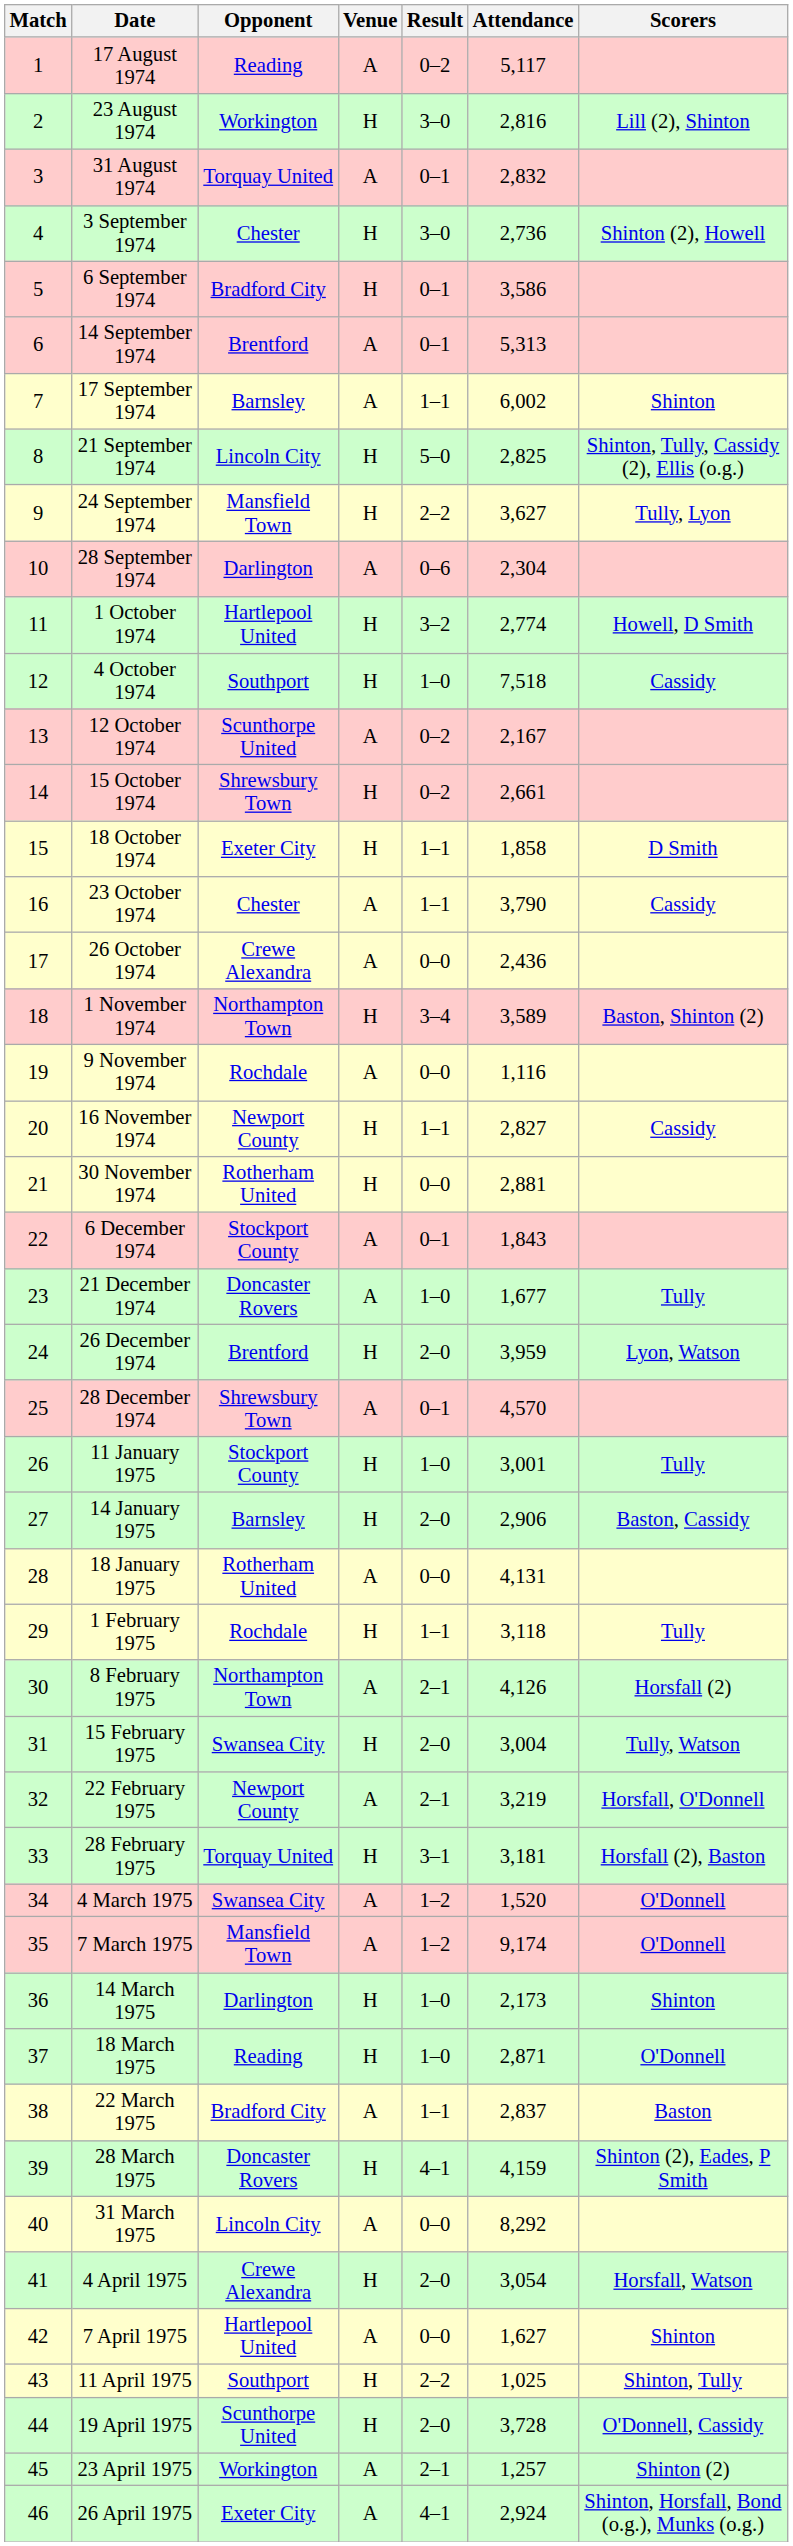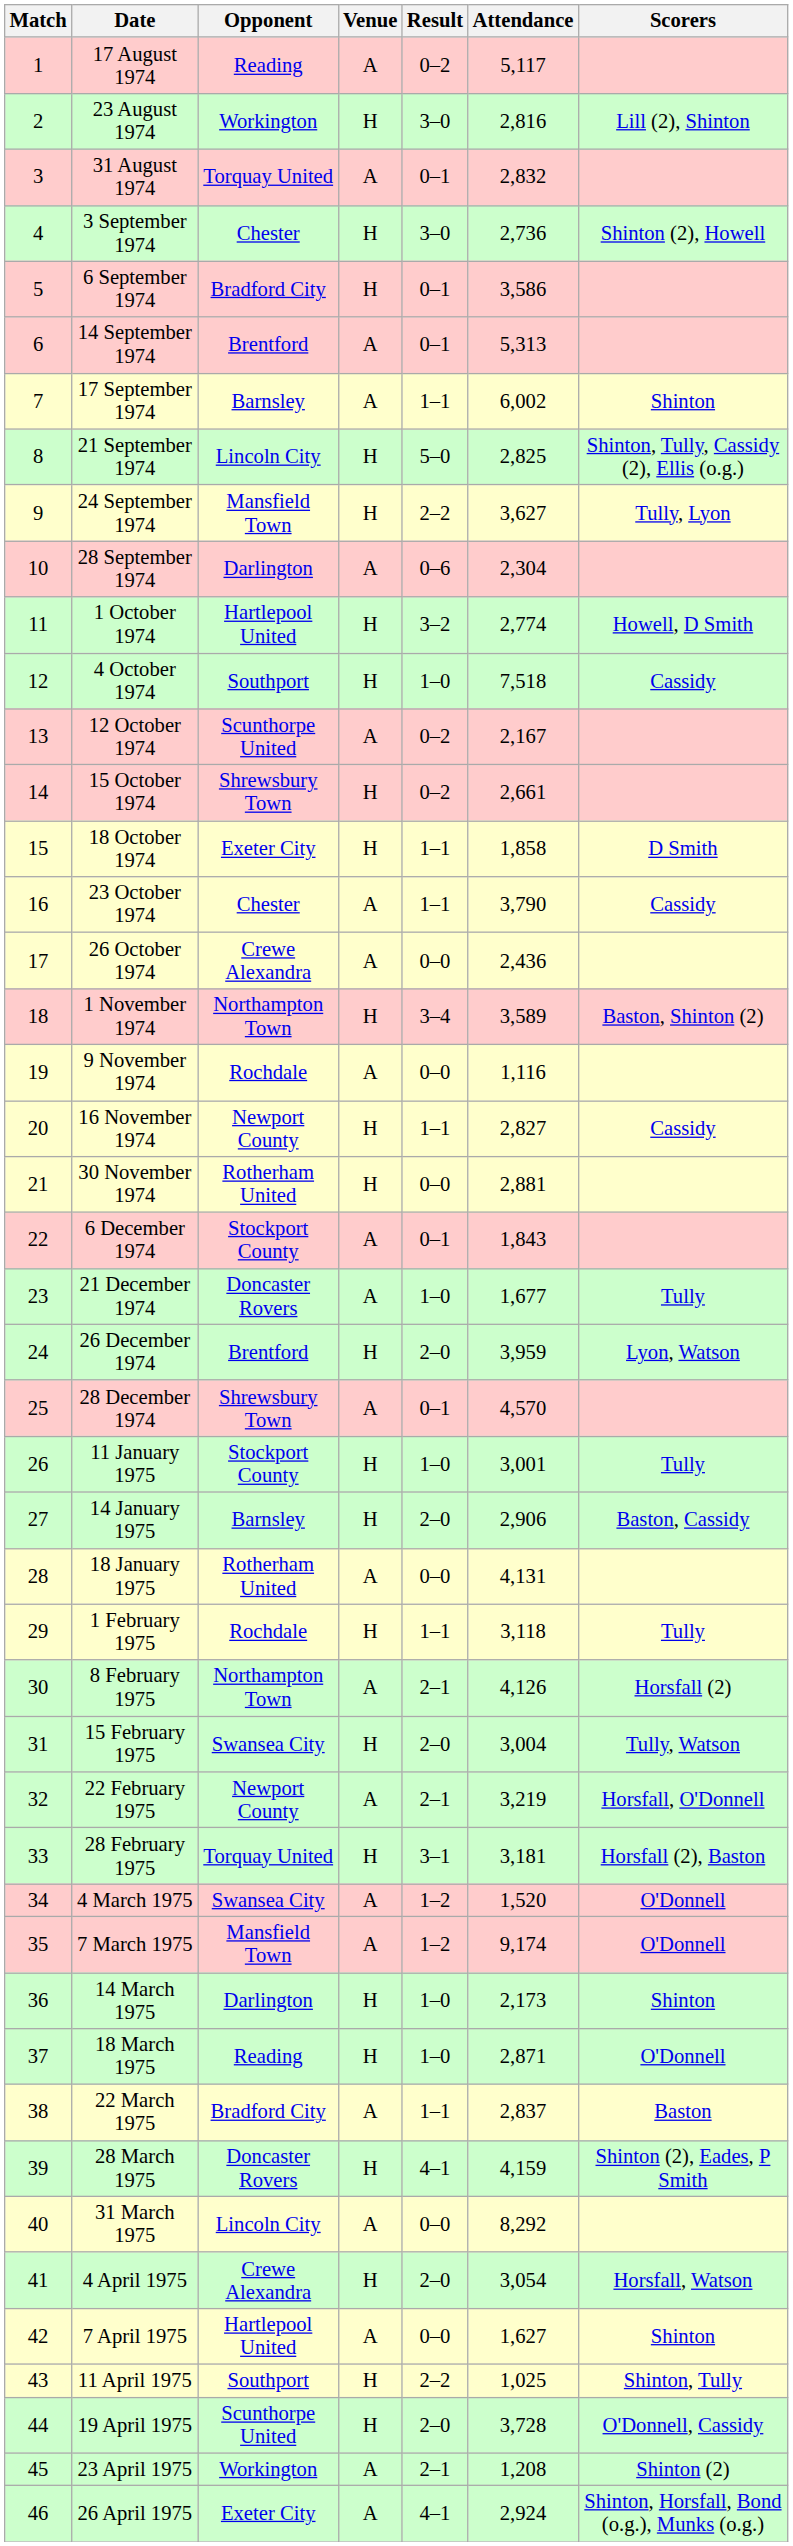 <table class="wikitable" style="font-size:100%; text-align:center">
 <tr>
 <th>Match</th>
 <th>Date</th>
 <th>Opponent</th>
 <th>Venue</th>
 <th>Result</th>
 <th>Attendance</th>
 <th>Scorers</th>
 </tr>
 <tr style="background-color: #FFCCCC;">
 <td>1</td>
 <td>17 August 1974</td>
 <td><a href='#'>Reading</a></td>
 <td>A</td>
 <td>0–2</td>
 <td>5,117</td>
 <td></td>
 </tr>
 <tr style="background-color: #CCFFCC;">
 <td>2</td>
 <td>23 August 1974</td>
 <td><a href='#'>Workington</a></td>
 <td>H</td>
 <td>3–0</td>
 <td>2,816</td>
 <td><a href='#'>Lill</a> (2), <a href='#'>Shinton</a></td>
 </tr>
 <tr style="background-color: #FFCCCC;">
 <td>3</td>
 <td>31 August 1974</td>
 <td><a href='#'>Torquay United</a></td>
 <td>A</td>
 <td>0–1</td>
 <td>2,832</td>
 <td></td>
 </tr>
 <tr style="background-color: #CCFFCC;">
 <td>4</td>
 <td>3 September 1974</td>
 <td><a href='#'>Chester</a></td>
 <td>H</td>
 <td>3–0</td>
 <td>2,736</td>
 <td><a href='#'>Shinton</a> (2), <a href='#'>Howell</a></td>
 </tr>
 <tr style="background-color: #FFCCCC;">
 <td>5</td>
 <td>6 September 1974</td>
 <td><a href='#'>Bradford City</a></td>
 <td>H</td>
 <td>0–1</td>
 <td>3,586</td>
 <td></td>
 </tr>
 <tr style="background-color: #FFCCCC;">
 <td>6</td>
 <td>14 September 1974</td>
 <td><a href='#'>Brentford</a></td>
 <td>A</td>
 <td>0–1</td>
 <td>5,313</td>
 <td></td>
 </tr>
 <tr style="background-color: #FFFFCC;">
 <td>7</td>
 <td>17 September 1974</td>
 <td><a href='#'>Barnsley</a></td>
 <td>A</td>
 <td>1–1</td>
 <td>6,002</td>
 <td><a href='#'>Shinton</a></td>
 </tr>
 <tr style="background-color: #CCFFCC;">
 <td>8</td>
 <td>21 September 1974</td>
 <td><a href='#'>Lincoln City</a></td>
 <td>H</td>
 <td>5–0</td>
 <td>2,825</td>
 <td><a href='#'>Shinton</a>, <a href='#'>Tully</a>, <a href='#'>Cassidy</a> (2), <a href='#'>Ellis</a> (o.g.)</td>
 </tr>
 <tr style="background-color: #FFFFCC;">
 <td>9</td>
 <td>24 September 1974</td>
 <td><a href='#'>Mansfield Town</a></td>
 <td>H</td>
 <td>2–2</td>
 <td>3,627</td>
 <td><a href='#'>Tully</a>, <a href='#'>Lyon</a></td>
 </tr>
 <tr style="background-color: #FFCCCC;">
 <td>10</td>
 <td>28 September 1974</td>
 <td><a href='#'>Darlington</a></td>
 <td>A</td>
 <td>0–6</td>
 <td>2,304</td>
 <td></td>
 </tr>
 <tr style="background-color: #CCFFCC;">
 <td>11</td>
 <td>1 October 1974</td>
 <td><a href='#'>Hartlepool United</a></td>
 <td>H</td>
 <td>3–2</td>
 <td>2,774</td>
 <td><a href='#'>Howell</a>, <a href='#'>D Smith</a></td>
 </tr>
 <tr style="background-color: #CCFFCC;">
 <td>12</td>
 <td>4 October 1974</td>
 <td><a href='#'>Southport</a></td>
 <td>H</td>
 <td>1–0</td>
 <td>7,518</td>
 <td><a href='#'>Cassidy</a></td>
 </tr>
 <tr style="background-color: #FFCCCC;">
 <td>13</td>
 <td>12 October 1974</td>
 <td><a href='#'>Scunthorpe United</a></td>
 <td>A</td>
 <td>0–2</td>
 <td>2,167</td>
 <td></td>
 </tr>
 <tr style="background-color: #FFCCCC;">
 <td>14</td>
 <td>15 October 1974</td>
 <td><a href='#'>Shrewsbury Town</a></td>
 <td>H</td>
 <td>0–2</td>
 <td>2,661</td>
 <td></td>
 </tr>
 <tr style="background-color: #FFFFCC;">
 <td>15</td>
 <td>18 October 1974</td>
 <td><a href='#'>Exeter City</a></td>
 <td>H</td>
 <td>1–1</td>
 <td>1,858</td>
 <td><a href='#'>D Smith</a></td>
 </tr>
 <tr style="background-color: #FFFFCC;">
 <td>16</td>
 <td>23 October 1974</td>
 <td><a href='#'>Chester</a></td>
 <td>A</td>
 <td>1–1</td>
 <td>3,790</td>
 <td><a href='#'>Cassidy</a></td>
 </tr>
 <tr style="background-color: #FFFFCC;">
 <td>17</td>
 <td>26 October 1974</td>
 <td><a href='#'>Crewe Alexandra</a></td>
 <td>A</td>
 <td>0–0</td>
 <td>2,436</td>
 <td></td>
 </tr>
 <tr style="background-color: #FFCCCC;">
 <td>18</td>
 <td>1 November 1974</td>
 <td><a href='#'>Northampton Town</a></td>
 <td>H</td>
 <td>3–4</td>
 <td>3,589</td>
 <td><a href='#'>Baston</a>, <a href='#'>Shinton</a> (2)</td>
 </tr>
 <tr style="background-color: #FFFFCC;">
 <td>19</td>
 <td>9 November 1974</td>
 <td><a href='#'>Rochdale</a></td>
 <td>A</td>
 <td>0–0</td>
 <td>1,116</td>
 <td></td>
 </tr>
 <tr style="background-color: #FFFFCC;">
 <td>20</td>
 <td>16 November 1974</td>
 <td><a href='#'>Newport County</a></td>
 <td>H</td>
 <td>1–1</td>
 <td>2,827</td>
 <td><a href='#'>Cassidy</a></td>
 </tr>
 <tr style="background-color: #FFFFCC;">
 <td>21</td>
 <td>30 November 1974</td>
 <td><a href='#'>Rotherham United</a></td>
 <td>H</td>
 <td>0–0</td>
 <td>2,881</td>
 <td></td>
 </tr>
 <tr style="background-color: #FFCCCC;">
 <td>22</td>
 <td>6 December 1974</td>
 <td><a href='#'>Stockport County</a></td>
 <td>A</td>
 <td>0–1</td>
 <td>1,843</td>
 <td></td>
 </tr>
 <tr style="background-color: #CCFFCC;">
 <td>23</td>
 <td>21 December 1974</td>
 <td><a href='#'>Doncaster Rovers</a></td>
 <td>A</td>
 <td>1–0</td>
 <td>1,677</td>
 <td><a href='#'>Tully</a></td>
 </tr>
 <tr style="background-color: #CCFFCC;">
 <td>24</td>
 <td>26 December 1974</td>
 <td><a href='#'>Brentford</a></td>
 <td>H</td>
 <td>2–0</td>
 <td>3,959</td>
 <td><a href='#'>Lyon</a>, <a href='#'>Watson</a></td>
 </tr>
 <tr style="background-color: #FFCCCC;">
 <td>25</td>
 <td>28 December 1974</td>
 <td><a href='#'>Shrewsbury Town</a></td>
 <td>A</td>
 <td>0–1</td>
 <td>4,570</td>
 <td></td>
 </tr>
 <tr style="background-color: #CCFFCC;">
 <td>26</td>
 <td>11 January 1975</td>
 <td><a href='#'>Stockport County</a></td>
 <td>H</td>
 <td>1–0</td>
 <td>3,001</td>
 <td><a href='#'>Tully</a></td>
 </tr>
 <tr style="background-color: #CCFFCC;">
 <td>27</td>
 <td>14 January 1975</td>
 <td><a href='#'>Barnsley</a></td>
 <td>H</td>
 <td>2–0</td>
 <td>2,906</td>
 <td><a href='#'>Baston</a>, <a href='#'>Cassidy</a></td>
 </tr>
 <tr style="background-color: #FFFFCC;">
 <td>28</td>
 <td>18 January 1975</td>
 <td><a href='#'>Rotherham United</a></td>
 <td>A</td>
 <td>0–0</td>
 <td>4,131</td>
 <td></td>
 </tr>
 <tr style="background-color: #FFFFCC;">
 <td>29</td>
 <td>1 February 1975</td>
 <td><a href='#'>Rochdale</a></td>
 <td>H</td>
 <td>1–1</td>
 <td>3,118</td>
 <td><a href='#'>Tully</a></td>
 </tr>
 <tr style="background-color: #CCFFCC;">
 <td>30</td>
 <td>8 February 1975</td>
 <td><a href='#'>Northampton Town</a></td>
 <td>A</td>
 <td>2–1</td>
 <td>4,126</td>
 <td><a href='#'>Horsfall</a> (2)</td>
 </tr>
 <tr style="background-color: #CCFFCC;">
 <td>31</td>
 <td>15 February 1975</td>
 <td><a href='#'>Swansea City</a></td>
 <td>H</td>
 <td>2–0</td>
 <td>3,004</td>
 <td><a href='#'>Tully</a>, <a href='#'>Watson</a></td>
 </tr>
 <tr style="background-color: #CCFFCC;">
 <td>32</td>
 <td>22 February 1975</td>
 <td><a href='#'>Newport County</a></td>
 <td>A</td>
 <td>2–1</td>
 <td>3,219</td>
 <td><a href='#'>Horsfall</a>, <a href='#'>O'Donnell</a></td>
 </tr>
 <tr style="background-color: #CCFFCC;">
 <td>33</td>
 <td>28 February 1975</td>
 <td><a href='#'>Torquay United</a></td>
 <td>H</td>
 <td>3–1</td>
 <td>3,181</td>
 <td><a href='#'>Horsfall</a> (2), <a href='#'>Baston</a></td>
 </tr>
 <tr style="background-color: #FFCCCC;">
 <td>34</td>
 <td>4 March 1975</td>
 <td><a href='#'>Swansea City</a></td>
 <td>A</td>
 <td>1–2</td>
 <td>1,520</td>
 <td><a href='#'>O'Donnell</a></td>
 </tr>
 <tr style="background-color: #FFCCCC;">
 <td>35</td>
 <td>7 March 1975</td>
 <td><a href='#'>Mansfield Town</a></td>
 <td>A</td>
 <td>1–2</td>
 <td>9,174</td>
 <td><a href='#'>O'Donnell</a></td>
 </tr>
 <tr style="background-color: #CCFFCC;">
 <td>36</td>
 <td>14 March 1975</td>
 <td><a href='#'>Darlington</a></td>
 <td>H</td>
 <td>1–0</td>
 <td>2,173</td>
 <td><a href='#'>Shinton</a></td>
 </tr>
 <tr style="background-color: #CCFFCC;">
 <td>37</td>
 <td>18 March 1975</td>
 <td><a href='#'>Reading</a></td>
 <td>H</td>
 <td>1–0</td>
 <td>2,871</td>
 <td><a href='#'>O'Donnell</a></td>
 </tr>
 <tr style="background-color: #FFFFCC;">
 <td>38</td>
 <td>22 March 1975</td>
 <td><a href='#'>Bradford City</a></td>
 <td>A</td>
 <td>1–1</td>
 <td>2,837</td>
 <td><a href='#'>Baston</a></td>
 </tr>
 <tr style="background-color: #CCFFCC;">
 <td>39</td>
 <td>28 March 1975</td>
 <td><a href='#'>Doncaster Rovers</a></td>
 <td>H</td>
 <td>4–1</td>
 <td>4,159</td>
 <td><a href='#'>Shinton</a> (2), <a href='#'>Eades</a>, <a href='#'>P Smith</a></td>
 </tr>
 <tr style="background-color: #FFFFCC;">
 <td>40</td>
 <td>31 March 1975</td>
 <td><a href='#'>Lincoln City</a></td>
 <td>A</td>
 <td>0–0</td>
 <td>8,292</td>
 <td></td>
 </tr>
 <tr style="background-color: #CCFFCC;">
 <td>41</td>
 <td>4 April 1975</td>
 <td><a href='#'>Crewe Alexandra</a></td>
 <td>H</td>
 <td>2–0</td>
 <td>3,054</td>
 <td><a href='#'>Horsfall</a>, <a href='#'>Watson</a></td>
 </tr>
 <tr style="background-color: #FFFFCC;">
 <td>42</td>
 <td>7 April 1975</td>
 <td><a href='#'>Hartlepool United</a></td>
 <td>A</td>
 <td>0–0</td>
 <td>1,627</td>
 <td><a href='#'>Shinton</a></td>
 </tr>
 <tr style="background-color: #FFFFCC;">
 <td>43</td>
 <td>11 April 1975</td>
 <td><a href='#'>Southport</a></td>
 <td>H</td>
 <td>2–2</td>
 <td>1,025</td>
 <td><a href='#'>Shinton</a>, <a href='#'>Tully</a></td>
 </tr>
 <tr style="background-color: #CCFFCC;">
 <td>44</td>
 <td>19 April 1975</td>
 <td><a href='#'>Scunthorpe United</a></td>
 <td>H</td>
 <td>2–0</td>
 <td>3,728</td>
 <td><a href='#'>O'Donnell</a>, <a href='#'>Cassidy</a></td>
 </tr>
 <tr style="background-color: #CCFFCC;">
 <td>45</td>
 <td>23 April 1975</td>
 <td><a href='#'>Workington</a></td>
 <td>A</td>
 <td>2–1</td>
-<td>1,257</td>
+<td>1,208</td>
 <td><a href='#'>Shinton</a> (2)</td>
 </tr>
 <tr style="background-color: #CCFFCC;">
 <td>46</td>
 <td>26 April 1975</td>
 <td><a href='#'>Exeter City</a></td>
 <td>A</td>
 <td>4–1</td>
 <td>2,924</td>
 <td><a href='#'>Shinton</a>, <a href='#'>Horsfall</a>, <a href='#'>Bond</a> (o.g.), <a href='#'>Munks</a> (o.g.)</td>
 </tr>
 </table>
